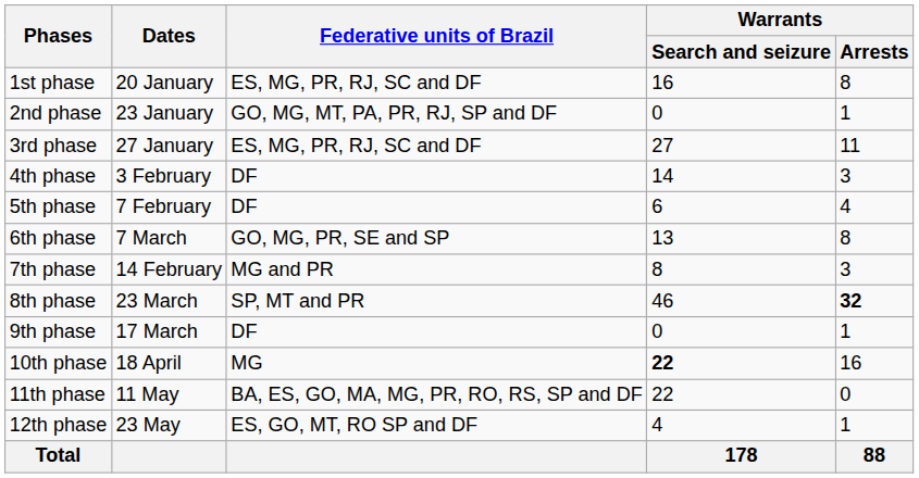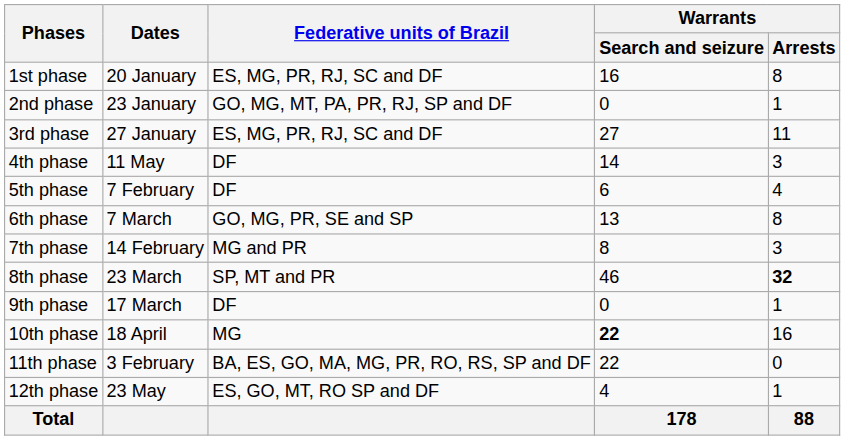 <table class="wikitable">
 <tr>
 <th rowspan="2"><strong>Phases</strong></th>
 <th rowspan="2">Dates</th>
 <th rowspan="2"><a href='#'>Federative units of Brazil</a></th>
 <th colspan="2">Warrants</th>
 </tr>
 <tr>
 <th>Search and seizure</th>
 <th>Arrests</th>
 </tr>
 <tr>
 <td>1st phase </td>
 <td>20 January</td>
 <td>ES, MG, PR, RJ, SC and DF</td>
 <td>16</td>
 <td>8</td>
 </tr>
 <tr>
 <td>2nd phase </td>
 <td>23 January</td>
 <td>GO, MG, MT, PA, PR, RJ, SP and DF</td>
 <td>0</td>
 <td>1</td>
 </tr>
 <tr>
 <td>3rd phase </td>
 <td>27 January</td>
 <td>ES, MG, PR, RJ, SC and DF</td>
 <td>27</td>
 <td>11</td>
 </tr>
 <tr>
 <td>4th phase </td>
-<td>3 February</td>
+<td>11 May</td>
 <td>DF</td>
 <td>14</td>
 <td>3</td>
 </tr>
 <tr>
 <td>5th phase </td>
 <td>7 February</td>
 <td>DF</td>
 <td>6</td>
 <td>4</td>
 </tr>
 <tr>
 <td>6th phase </td>
 <td>7 March</td>
 <td>GO, MG, PR, SE and SP</td>
 <td>13</td>
 <td>8</td>
 </tr>
 <tr>
 <td>7th phase </td>
 <td>14 February</td>
 <td>MG and PR</td>
 <td>8</td>
 <td>3</td>
 </tr>
 <tr>
 <td>8th phase </td>
 <td>23 March</td>
 <td>SP, MT and PR</td>
 <td>46</td>
 <td><strong>32</strong></td>
 </tr>
 <tr>
 <td>9th phase </td>
 <td>17 March</td>
 <td>DF</td>
 <td>0</td>
 <td>1</td>
 </tr>
 <tr>
 <td>10th phase </td>
 <td>18 April</td>
 <td>MG</td>
 <td><strong>22</strong></td>
 <td>16</td>
 </tr>
 <tr>
 <td>11th phase </td>
-<td>11 May</td>
+<td>3 February</td>
 <td>BA, ES, GO, MA, MG, PR, RO, RS, SP and DF</td>
 <td>22</td>
 <td>0</td>
 </tr>
 <tr>
 <td>12th phase</td>
 <td>23 May</td>
 <td>ES, GO, MT, RO SP and DF</td>
 <td>4</td>
 <td>1</td>
 </tr>
 <tr>
 <th><strong>Total</strong></th>
 <th></th>
 <th></th>
 <th>178</th>
 <th>88</th>
 </tr>
 </table>
